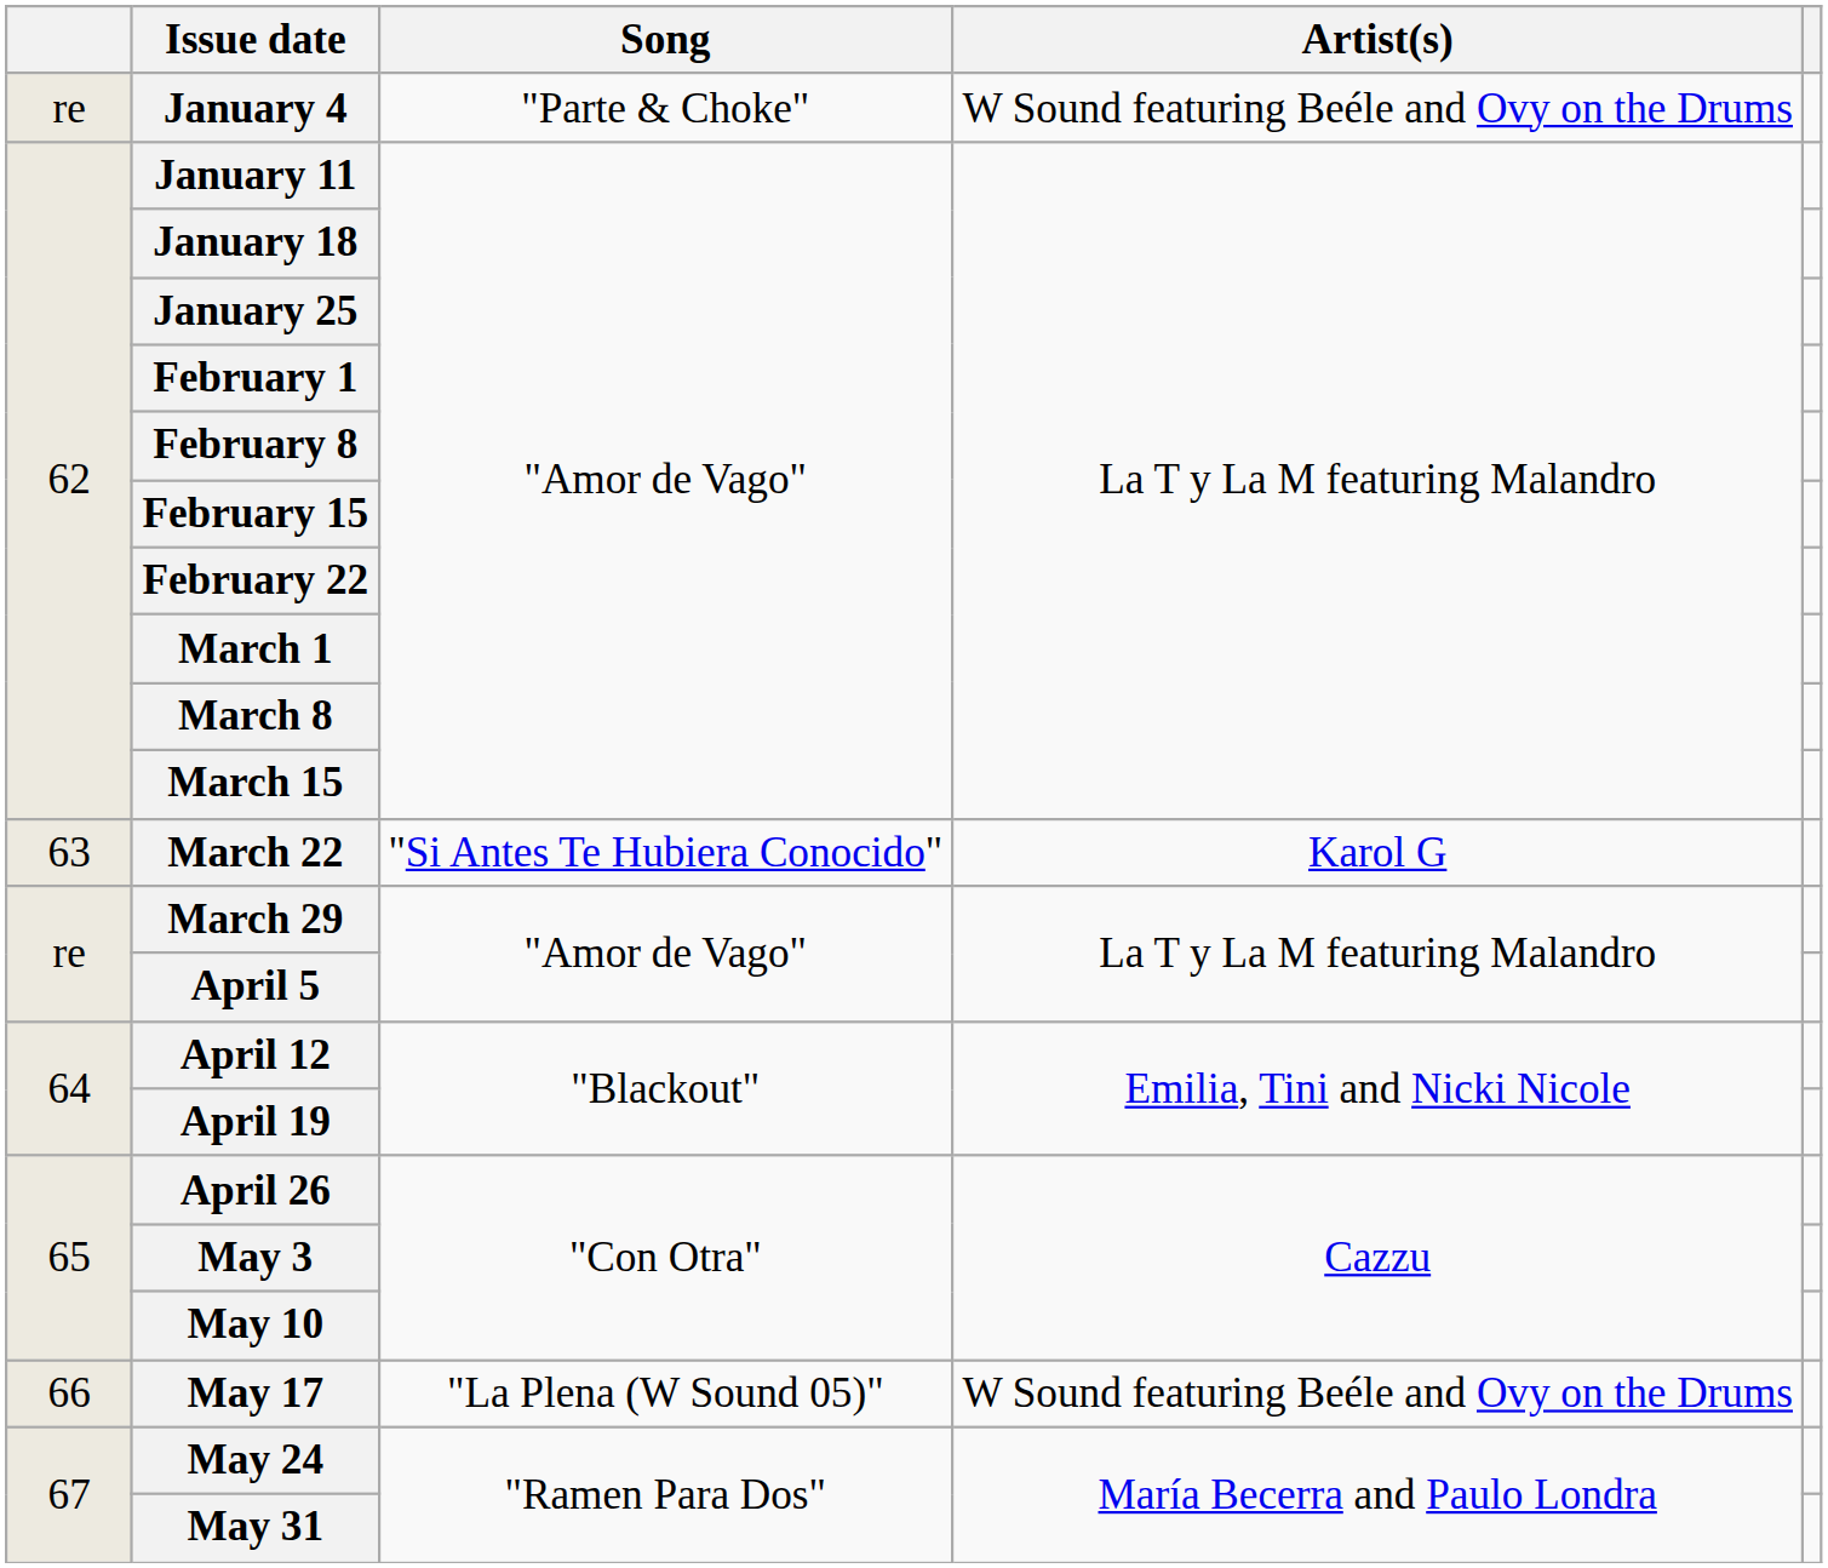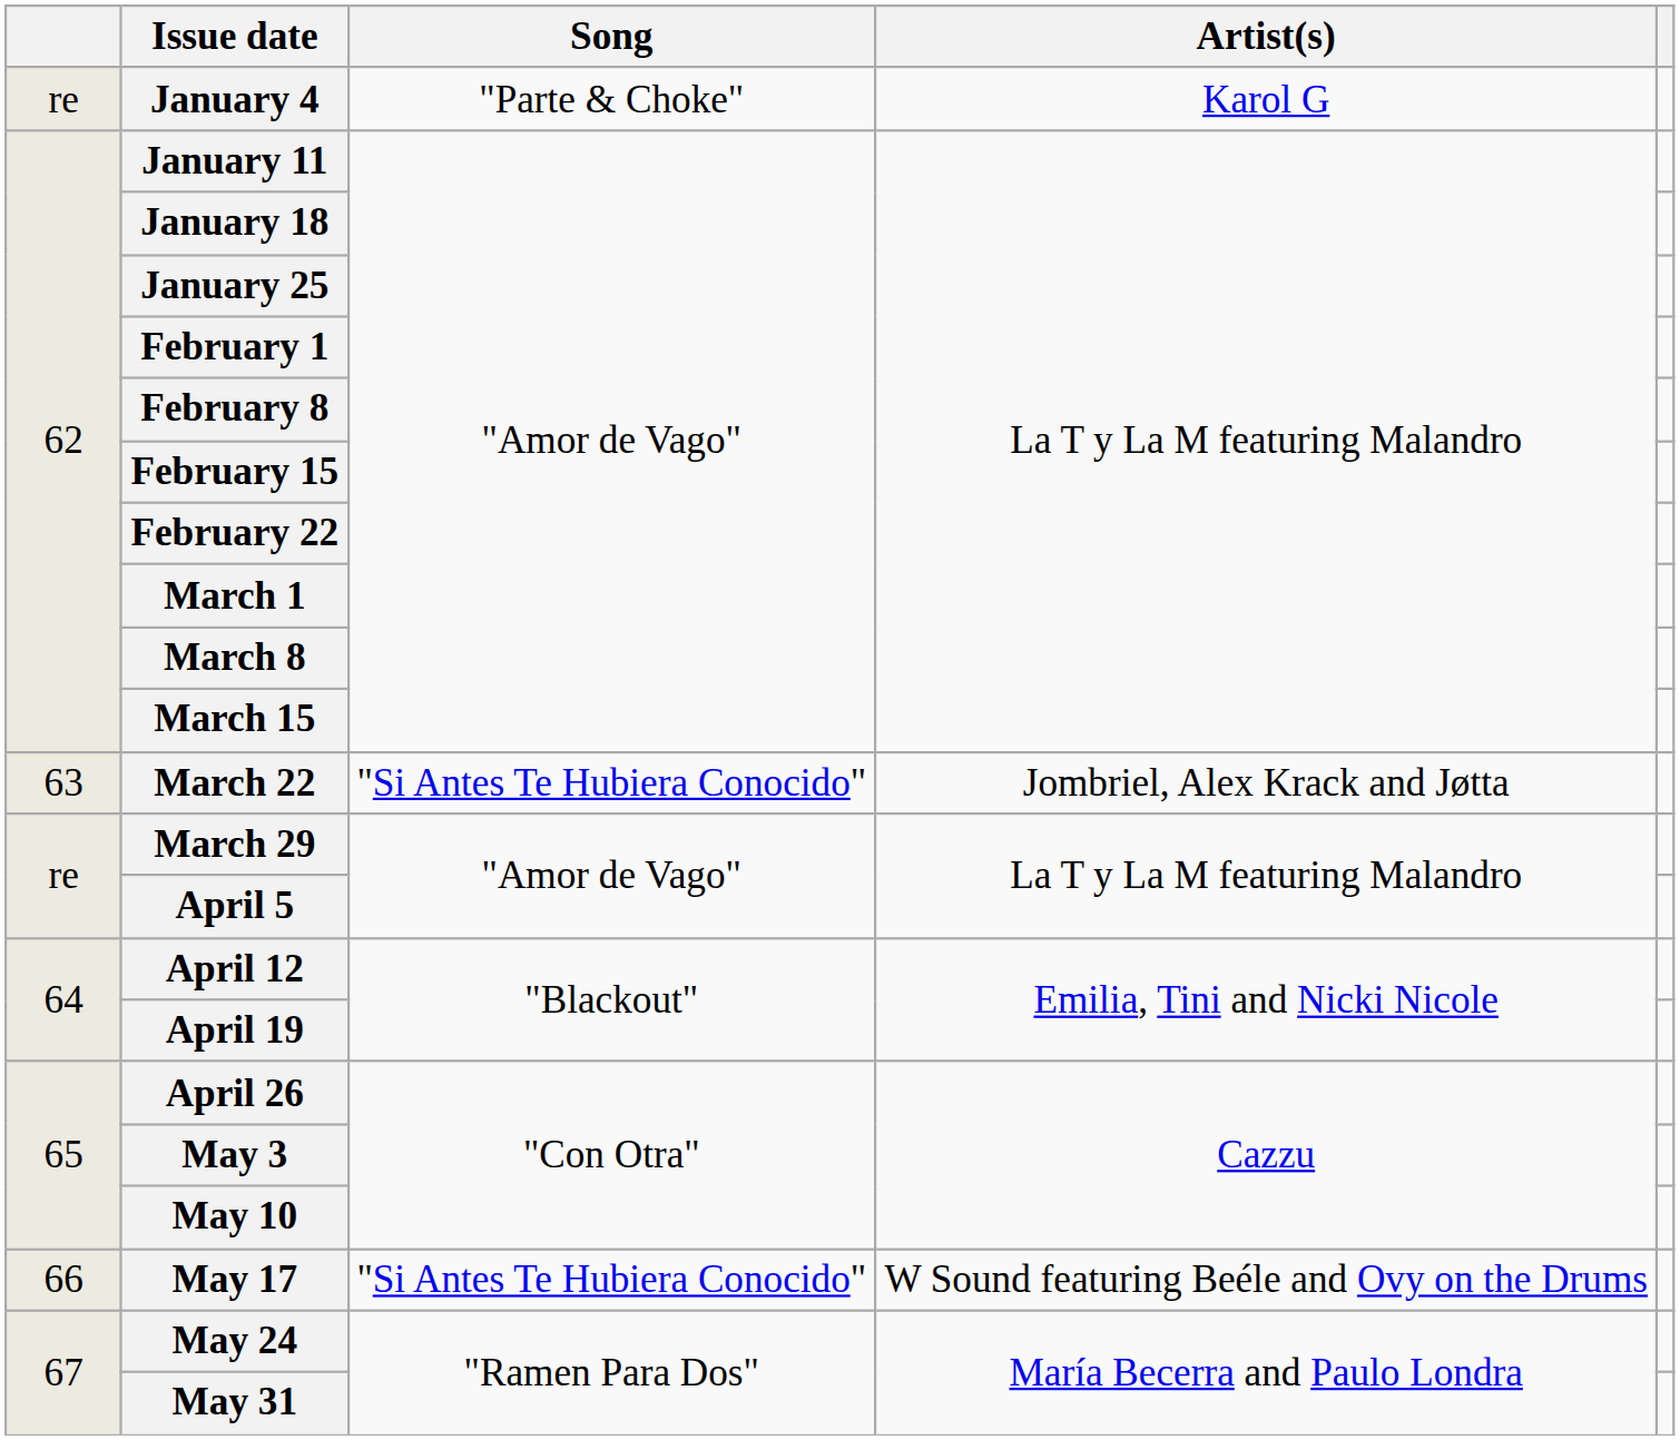 <table class="wikitable plainrowheaders" style="text-align: center">
 <tr>
 <th width=40></th>
 <th>Issue date</th>
 <th>Song</th>
 <th>Artist(s)</th>
 <th></th>
 </tr>
 <tr>
 <td bgcolor="#EDEAE0" align="center">re</td>
 <th scope="row">January 4</th>
 <td>"Parte & Choke"</td>
-<td>W Sound featuring Beéle and <a href='#'>Ovy on the Drums</a></td>
+<td><a href='#'>Karol G</a></td>
 <td></td>
 </tr>
 <tr>
 <td bgcolor="#EDEAE0" align="center" rowspan="10">62</td>
 <th scope="row">January 11</th>
 <td rowspan="10">"Amor de Vago"</td>
 <td rowspan="10">La T y La M featuring Malandro</td>
 <td></td>
 </tr>
 <tr>
 <th scope="row">January 18</th>
 <td></td>
 </tr>
 <tr>
 <th scope="row">January 25</th>
 <td></td>
 </tr>
 <tr>
 <th scope="row">February 1</th>
 <td></td>
 </tr>
 <tr>
 <th scope="row">February 8</th>
 <td></td>
 </tr>
 <tr>
 <th scope="row">February 15</th>
 <td></td>
 </tr>
 <tr>
 <th scope="row">February 22</th>
 <td></td>
 </tr>
 <tr>
 <th scope="row">March 1</th>
 <td></td>
 </tr>
 <tr>
 <th scope="row">March 8</th>
 <td></td>
 </tr>
 <tr>
 <th scope="row">March 15</th>
 <td></td>
 </tr>
 <tr>
 <td bgcolor="#EDEAE0" align="center">63</td>
 <th scope="row">March 22</th>
 <td>"<a href='#'>Si Antes Te Hubiera Conocido</a>"</td>
-<td><a href='#'>Karol G</a></td>
+<td>Jombriel, Alex Krack and Jøtta</td>
 <td></td>
 </tr>
 <tr>
 <td bgcolor="#EDEAE0" align="center" rowspan="2">re</td>
 <th scope="row">March 29</th>
 <td rowspan="2">"Amor de Vago"</td>
 <td rowspan="2">La T y La M featuring Malandro</td>
 <td></td>
 </tr>
 <tr>
 <th scope="row">April 5</th>
 <td></td>
 </tr>
 <tr>
 <td bgcolor="#EDEAE0" align="center" rowspan="2">64</td>
 <th scope="row">April 12</th>
 <td rowspan="2">"Blackout"</td>
 <td rowspan="2"><a href='#'>Emilia</a>, <a href='#'>Tini</a> and <a href='#'>Nicki Nicole</a></td>
 <td></td>
 </tr>
 <tr>
 <th scope="row">April 19</th>
 <td></td>
 </tr>
 <tr>
 <td bgcolor="#EDEAE0" align="center" rowspan="3">65</td>
 <th scope="row">April 26</th>
 <td rowspan="3">"Con Otra"</td>
 <td rowspan="3"><a href='#'>Cazzu</a></td>
 <td></td>
 </tr>
 <tr>
 <th scope="row">May 3</th>
 <td></td>
 </tr>
 <tr>
 <th scope="row">May 10</th>
 <td></td>
 </tr>
 <tr>
 <td bgcolor="#EDEAE0" align="center">66</td>
 <th scope="row">May 17</th>
-<td>"La Plena (W Sound 05)"</td>
+<td>"<a href='#'>Si Antes Te Hubiera Conocido</a>"</td>
 <td>W Sound featuring Beéle and <a href='#'>Ovy on the Drums</a></td>
 <td></td>
 </tr>
 <tr>
 <td bgcolor="#EDEAE0" align="center" rowspan="2">67</td>
 <th scope="row">May 24</th>
 <td rowspan="2">"Ramen Para Dos"</td>
 <td rowspan="2"><a href='#'>María Becerra</a> and <a href='#'>Paulo Londra</a></td>
 <td></td>
 </tr>
 <tr>
 <th scope="row">May 31</th>
 <td></td>
 </tr>
 </table>
